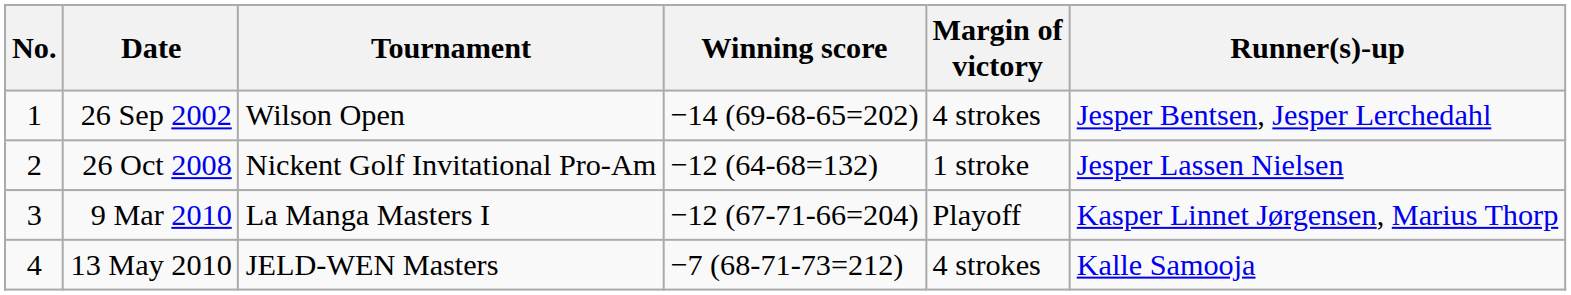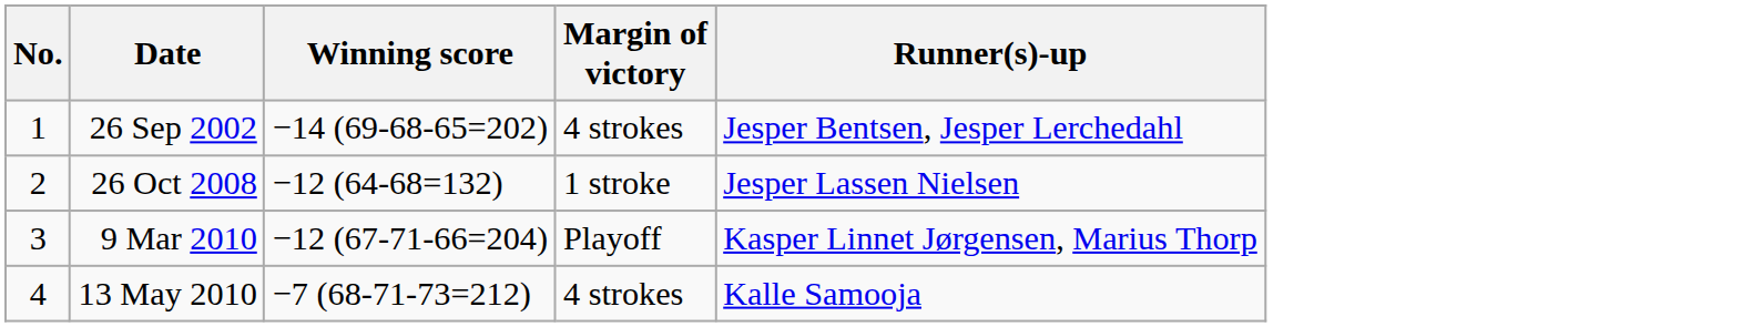 <table class="wikitable" style="font-size:95%;">
 <tr>
 <th>No.</th>
 <th>Date</th>
-<th>Tournament</th>
 <th>Winning score</th>
 <th>Margin of<br>victory</th>
 <th>Runner(s)-up</th>
 </tr>
 <tr>
 <td align=center>1</td>
 <td align=right>26 Sep <a href='#'>2002</a></td>
-<td>Wilson Open</td>
 <td>−14 (69-68-65=202)</td>
 <td>4 strokes</td>
 <td> <a href='#'>Jesper Bentsen</a>,  <a href='#'>Jesper Lerchedahl</a></td>
 </tr>
 <tr>
 <td align=center>2</td>
 <td align=right>26 Oct <a href='#'>2008</a></td>
-<td>Nickent Golf Invitational Pro-Am</td>
 <td>−12 (64-68=132)</td>
 <td>1 stroke</td>
 <td> <a href='#'>Jesper Lassen Nielsen</a></td>
 </tr>
 <tr>
 <td align=center>3</td>
 <td align=right>9 Mar <a href='#'>2010</a></td>
-<td>La Manga Masters I</td>
 <td>−12 (67-71-66=204)</td>
 <td>Playoff</td>
 <td> <a href='#'>Kasper Linnet Jørgensen</a>,  <a href='#'>Marius Thorp</a></td>
 </tr>
 <tr>
 <td align=center>4</td>
 <td align=right>13 May 2010</td>
-<td>JELD-WEN Masters</td>
 <td>−7 (68-71-73=212)</td>
 <td>4 strokes</td>
 <td> <a href='#'>Kalle Samooja</a></td>
 </tr>
 </table>
